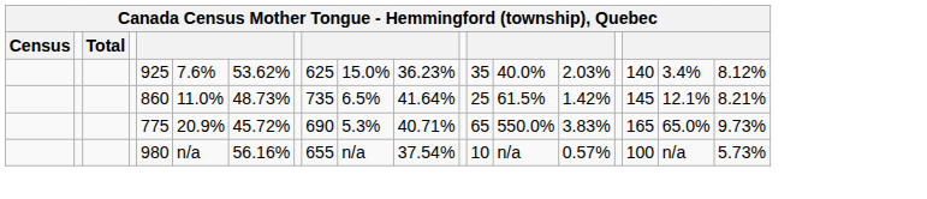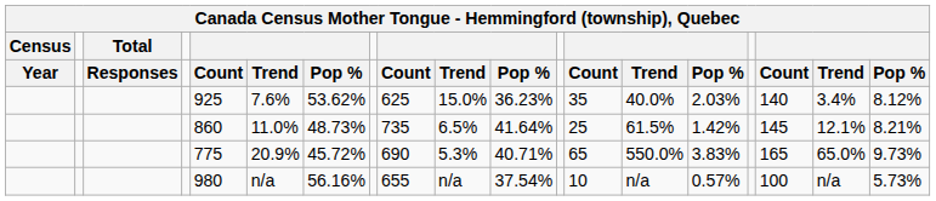 <table class="wikitable">
 <tr>
 <th colspan="19">Canada Census Mother Tongue - Hemmingford (township), Quebec</th>
 </tr>
 <tr>
 <th>Census</th>
 <td></td>
 <th>Total</th>
 <td colspan="1"></td>
 <th colspan="3"></th>
 <td colspan="1"></td>
 <th colspan="3"></th>
 <td colspan="1"></td>
 <th colspan="3"></th>
 <td colspan="1"></td>
 <th colspan="3"></th>
+</tr>
+<tr>
+<th>Year</th>
+<td></td>
+<th>Responses</th>
+<td></td>
+<th>Count</th>
+<th>Trend</th>
+<th>Pop %</th>
+<td></td>
+<th>Count</th>
+<th>Trend</th>
+<th>Pop %</th>
+<td></td>
+<th>Count</th>
+<th>Trend</th>
+<th>Pop %</th>
+<td></td>
+<th>Count</th>
+<th>Trend</th>
+<th>Pop %</th>
 </tr>
 <tr>
 <td></td>
 <td></td>
 <td></td>
 <td></td>
 <td>925</td>
 <td> 7.6%</td>
 <td>53.62%</td>
 <td></td>
 <td>625</td>
 <td> 15.0%</td>
 <td>36.23%</td>
 <td></td>
 <td>35</td>
 <td> 40.0%</td>
 <td>2.03%</td>
 <td></td>
 <td>140</td>
 <td> 3.4%</td>
 <td>8.12%</td>
 </tr>
 <tr>
 <td></td>
 <td></td>
 <td></td>
 <td></td>
 <td>860</td>
 <td> 11.0%</td>
 <td>48.73%</td>
 <td></td>
 <td>735</td>
 <td> 6.5%</td>
 <td>41.64%</td>
 <td></td>
 <td>25</td>
 <td> 61.5%</td>
 <td>1.42%</td>
 <td></td>
 <td>145</td>
 <td> 12.1%</td>
 <td>8.21%</td>
 </tr>
 <tr>
 <td></td>
 <td></td>
 <td></td>
 <td></td>
 <td>775</td>
 <td> 20.9%</td>
 <td>45.72%</td>
 <td></td>
 <td>690</td>
 <td> 5.3%</td>
 <td>40.71%</td>
 <td></td>
 <td>65</td>
 <td> 550.0%</td>
 <td>3.83%</td>
 <td></td>
 <td>165</td>
 <td> 65.0%</td>
 <td>9.73%</td>
 </tr>
 <tr>
 <td></td>
 <td></td>
 <td></td>
 <td></td>
 <td>980</td>
 <td>n/a</td>
 <td>56.16%</td>
 <td></td>
 <td>655</td>
 <td>n/a</td>
 <td>37.54%</td>
 <td></td>
 <td>10</td>
 <td>n/a</td>
 <td>0.57%</td>
 <td></td>
 <td>100</td>
 <td>n/a</td>
 <td>5.73%</td>
 </tr>
 </table>
